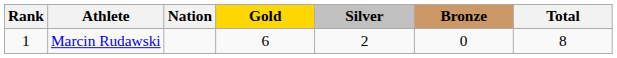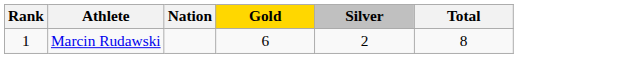 <table class="wikitable plainrowheaders" style="text-align: center">
 <tr>
 <th scope="col">Rank</th>
 <th scope="col">Athlete</th>
 <th scope="col">Nation</th>
 <th scope="col" style="background-color:gold; width:6em;">Gold</th>
 <th scope="col" style="background-color:silver; width:6em;">Silver</th>
-<th scope="col" style="background-color:#cc9966; width:6em;">Bronze</th>
 <th scope="col" style="width:6em;">Total</th>
 </tr>
 <tr>
 <td>1</td>
 <td style="text-align:left;"><a href='#'>Marcin Rudawski</a></td>
 <td style="text-align:left;"></td>
 <td>6</td>
 <td>2</td>
-<td>0</td>
 <td>8</td>
 </tr>
 </table>
